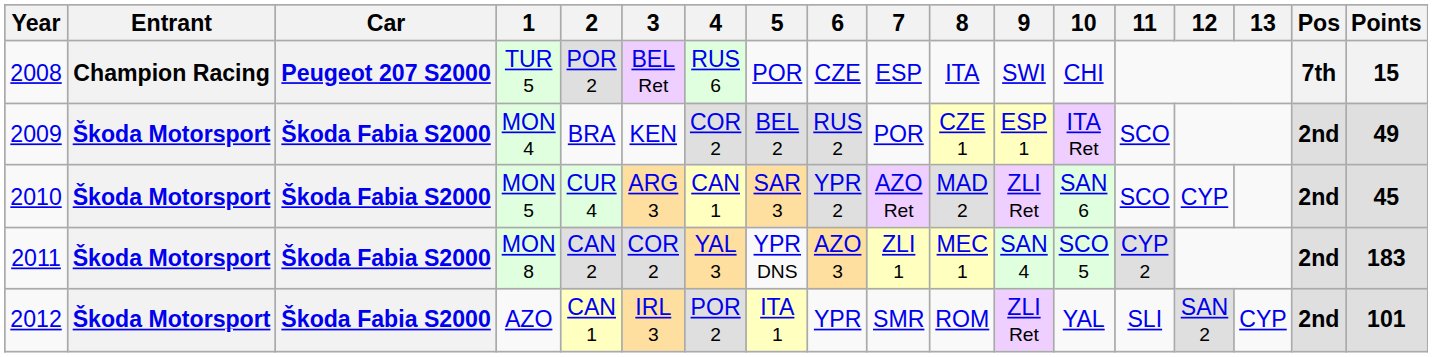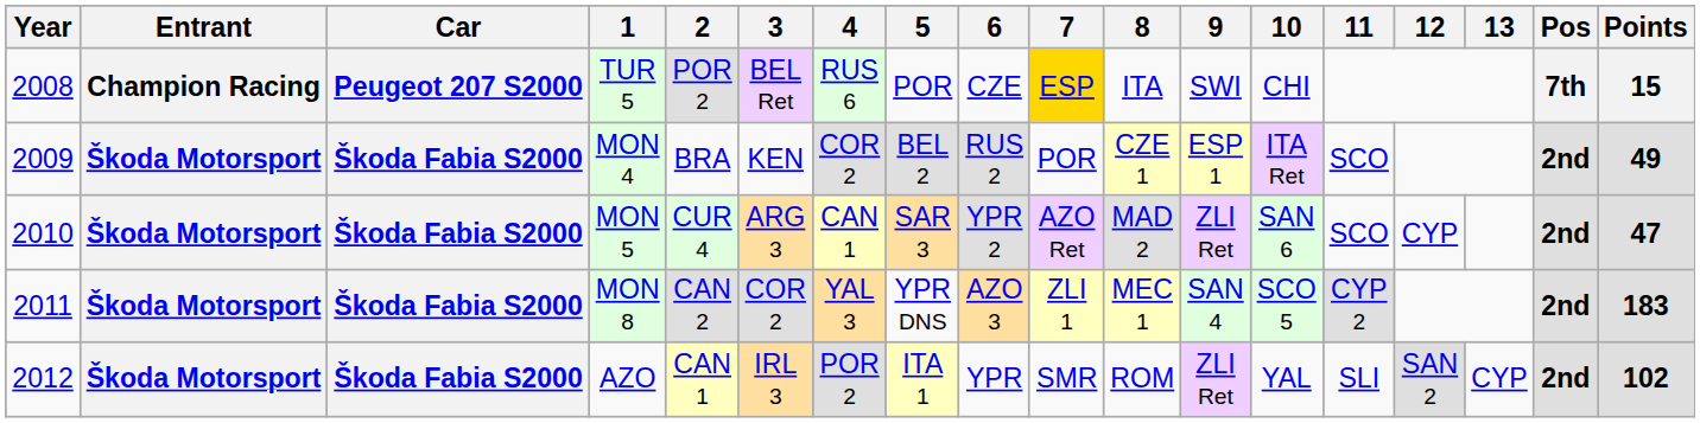 <table class="wikitable" border="1" style="text-align:center; font-size:85%;">
 <tr>
 <th>Year</th>
 <th>Entrant</th>
 <th>Car</th>
 <th>1</th>
 <th>2</th>
 <th>3</th>
 <th>4</th>
 <th>5</th>
 <th>6</th>
 <th>7</th>
 <th>8</th>
 <th>9</th>
 <th>10</th>
 <th>11</th>
 <th>12</th>
 <th>13</th>
 <th>Pos</th>
 <th>Points</th>
 </tr>
 <tr>
 <td><a href='#'>2008</a></td>
 <th nowrap>Champion Racing</th>
 <th nowrap><a href='#'>Peugeot 207 S2000</a></th>
 <td style="background:#dfffdf;"><a href='#'>TUR</a><br><small>5</small></td>
 <td style="background:#dfdfdf;"><a href='#'>POR</a><br><small>2</small></td>
 <td style="background:#EFCFFF;"><a href='#'>BEL</a><br><small>Ret</small></td>
 <td style="background:#dfffdf;"><a href='#'>RUS</a><br><small>6</small></td>
 <td><a href='#'>POR</a></td>
 <td><a href='#'>CZE</a></td>
-<td><a href='#'>ESP</a></td>
+<td style="background: gold;"><a href='#'>ESP</a></td>
 <td><a href='#'>ITA</a></td>
 <td><a href='#'>SWI</a></td>
 <td><a href='#'>CHI</a></td>
 <td colspan=3></td>
 <th>7th</th>
 <th>15</th>
 </tr>
 <tr>
 <td><a href='#'>2009</a></td>
 <th nowrap><a href='#'>Škoda Motorsport</a></th>
 <th nowrap><a href='#'>Škoda Fabia S2000</a></th>
 <td style="background:#dfffdf;"><a href='#'>MON</a><br><small>4</small></td>
 <td><a href='#'>BRA</a></td>
 <td><a href='#'>KEN</a></td>
 <td style="background:#dfdfdf;"><a href='#'>COR</a><br><small>2</small></td>
 <td style="background:#dfdfdf;"><a href='#'>BEL</a><br><small>2</small></td>
 <td style="background:#dfdfdf;"><a href='#'>RUS</a><br><small>2</small></td>
 <td><a href='#'>POR</a></td>
 <td style="background:#ffffbf;"><a href='#'>CZE</a><br><small>1</small></td>
 <td style="background:#ffffbf;"><a href='#'>ESP</a><br><small>1</small></td>
 <td style="background:#EFCFFF;"><a href='#'>ITA</a><br><small>Ret</small></td>
 <td><a href='#'>SCO</a></td>
 <td colspan=2></td>
 <td style="background:#dfdfdf;"><strong>2nd</strong></td>
 <td style="background:#dfdfdf;"><strong>49</strong></td>
 </tr>
 <tr>
 <td><a href='#'>2010</a></td>
 <th nowrap><a href='#'>Škoda Motorsport</a></th>
 <th nowrap><a href='#'>Škoda Fabia S2000</a></th>
 <td style="background:#dfffdf;"><a href='#'>MON</a><br><small>5</small></td>
 <td style="background:#dfffdf;"><a href='#'>CUR</a><br><small>4</small></td>
 <td style="background:#ffdf9f;"><a href='#'>ARG</a><br><small>3</small></td>
 <td style="background:#ffffbf;"><a href='#'>CAN</a><br><small>1</small></td>
 <td style="background:#ffdf9f;"><a href='#'>SAR</a><br><small>3</small></td>
 <td style="background:#dfdfdf;"><a href='#'>YPR</a><br><small>2</small></td>
 <td style="background:#EFCFFF;"><a href='#'>AZO</a><br><small>Ret</small></td>
 <td style="background:#dfdfdf;"><a href='#'>MAD</a><br><small>2</small></td>
 <td style="background:#EFCFFF;"><a href='#'>ZLI</a><br><small>Ret</small></td>
 <td style="background:#dfffdf;"><a href='#'>SAN</a><br><small>6</small></td>
 <td><a href='#'>SCO</a><br><small></small></td>
 <td><a href='#'>CYP</a><br><small></small></td>
 <td></td>
 <td style="background:#dfdfdf;"><strong>2nd</strong></td>
-<td style="background:#dfdfdf;"><strong>45</strong></td>
+<td style="background:#dfdfdf;"><strong>47</strong></td>
 </tr>
 <tr>
 <td><a href='#'>2011</a></td>
 <th nowrap><a href='#'>Škoda Motorsport</a></th>
 <th nowrap><a href='#'>Škoda Fabia S2000</a></th>
 <td style="background:#dfffdf;"><a href='#'>MON</a><br><small>8</small></td>
 <td style="background:#dfdfdf;"><a href='#'>CAN</a><br><small>2</small></td>
 <td style="background:#dfdfdf;"><a href='#'>COR</a><br><small>2</small></td>
 <td style="background:#ffdf9f;"><a href='#'>YAL</a><br><small>3</small></td>
 <td><a href='#'>YPR</a><br><small>DNS</small></td>
 <td style="background:#ffdf9f;"><a href='#'>AZO</a><br><small>3</small></td>
 <td style="background:#ffffbf;"><a href='#'>ZLI</a><br><small>1</small></td>
 <td style="background:#ffffbf;"><a href='#'>MEC</a><br><small>1</small></td>
 <td style="background:#dfffdf;"><a href='#'>SAN</a><br><small>4</small></td>
 <td style="background:#dfffdf;"><a href='#'>SCO</a><br><small>5</small></td>
 <td style="background:#dfdfdf;"><a href='#'>CYP</a><br><small>2</small></td>
 <td colspan=2></td>
 <td style="background:#dfdfdf;"><strong>2nd</strong></td>
 <td style="background:#dfdfdf;"><strong>183</strong></td>
 </tr>
 <tr>
 <td><a href='#'>2012</a></td>
 <th nowrap><a href='#'>Škoda Motorsport</a></th>
 <th nowrap><a href='#'>Škoda Fabia S2000</a></th>
 <td><a href='#'>AZO</a></td>
 <td style="background:#ffffbf;"><a href='#'>CAN</a><br><small>1</small></td>
 <td style="background:#ffdf9f;"><a href='#'>IRL</a><br><small>3</small></td>
 <td style="background:#dfdfdf;"><a href='#'>POR</a><br><small>2</small></td>
 <td style="background:#ffffbf;"><a href='#'>ITA</a><br><small>1</small></td>
 <td><a href='#'>YPR</a></td>
 <td><a href='#'>SMR</a></td>
 <td><a href='#'>ROM</a></td>
 <td style="background:#EFCFFF;"><a href='#'>ZLI</a><br><small>Ret</small></td>
 <td><a href='#'>YAL</a></td>
 <td><a href='#'>SLI</a></td>
 <td style="background:#dfdfdf;"><a href='#'>SAN</a><br><small>2</small></td>
 <td><a href='#'>CYP</a></td>
 <td style="background:#dfdfdf;"><strong>2nd</strong></td>
-<td style="background:#dfdfdf;"><strong>101</strong></td>
+<td style="background:#dfdfdf;"><strong>102</strong></td>
 </tr>
 </table>
